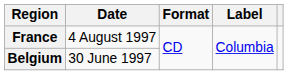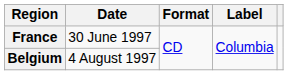 <table class="wikitable plainrowheaders">
 <tr>
 <th scope="col">Region</th>
 <th scope="col">Date</th>
 <th scope="col">Format</th>
 <th scope="col">Label</th>
 <th scope="col"></th>
 </tr>
 <tr>
 <th scope="row">France</th>
-<td>4 August 1997</td>
+<td>30 June 1997</td>
 <td rowspan="2"><a href='#'>CD</a></td>
 <td rowspan="2"><a href='#'>Columbia</a></td>
 <td rowspan="2" align="center"></td>
 </tr>
 <tr>
 <th scope="row">Belgium</th>
-<td>30 June 1997</td>
+<td>4 August 1997</td>
 </tr>
 </table>
